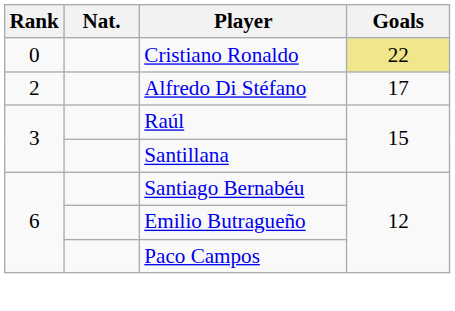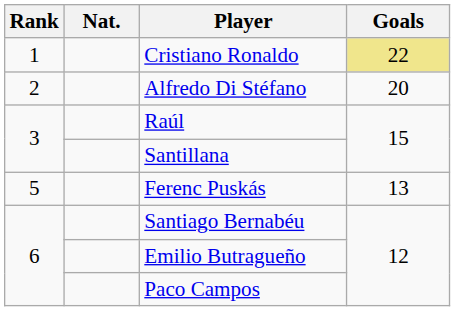 <table class="wikitable sortable collapsible" style="text-align: center">
 <tr>
 <th>Rank</th>
 <th width=50>Nat.</th>
 <th width=150>Player</th>
 <th width=70>Goals</th>
 </tr>
 <tr>
-<td>0</td>
+<td>1</td>
 <td></td>
 <td align=left><a href='#'>Cristiano Ronaldo</a></td>
 <td style="background: khaki;">22</td>
 </tr>
 <tr>
 <td>2</td>
 <td></td>
 <td align=left><a href='#'>Alfredo Di Stéfano</a></td>
-<td>17</td>
+<td>20</td>
 </tr>
 <tr>
 <td rowspan=2>3</td>
 <td></td>
 <td align=left><a href='#'>Raúl</a></td>
 <td rowspan=2>15</td>
 </tr>
 <tr>
 <td></td>
 <td align=left><a href='#'>Santillana</a></td>
+</tr>
+<tr>
+<td>5</td>
+<td></td>
+<td align=left><a href='#'>Ferenc Puskás</a></td>
+<td>13</td>
 </tr>
 <tr>
 <td rowspan=3>6</td>
 <td></td>
 <td align=left><a href='#'>Santiago Bernabéu</a></td>
 <td rowspan=3>12</td>
 </tr>
 <tr>
 <td></td>
 <td align=left><a href='#'>Emilio Butragueño</a></td>
 </tr>
 <tr>
 <td></td>
 <td align=left><a href='#'>Paco Campos</a></td>
 </tr>
 </table>
